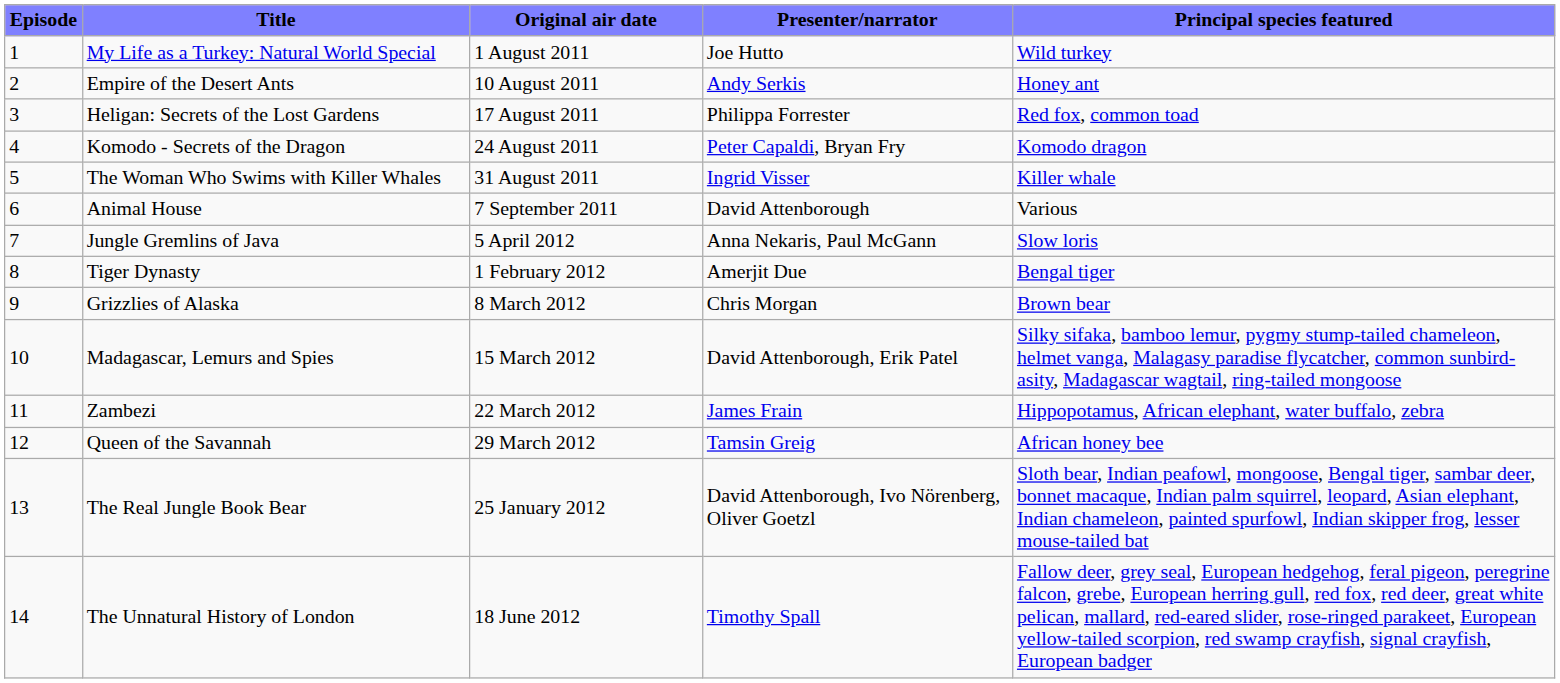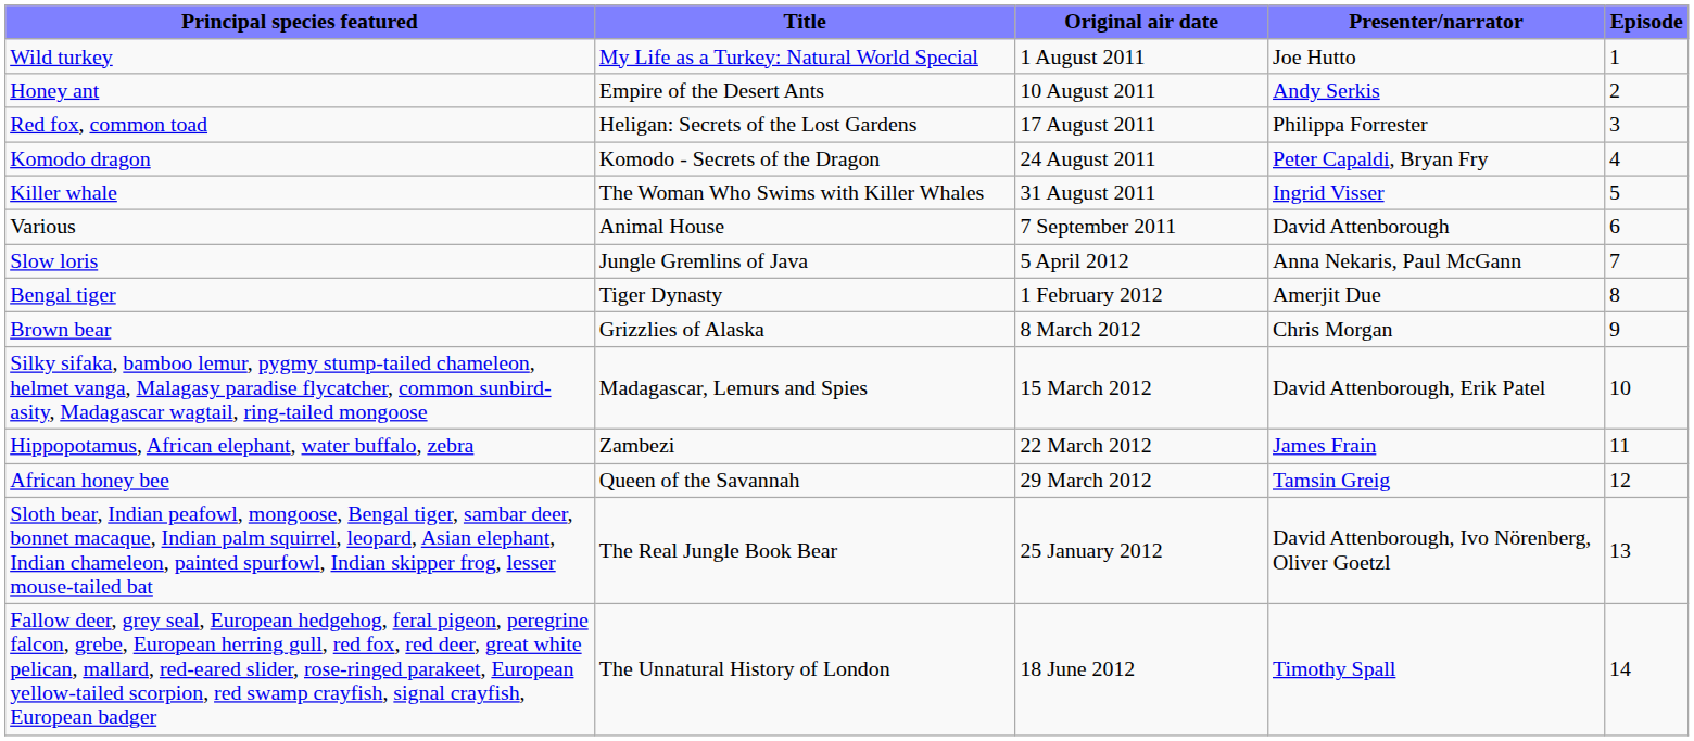 <table class="wikitable plainrowheaders" width=99%>
 <tr style="background:#fdd;">
-<th style="background-color: #7F80FF" width="5%">Episode</th>
+<th style="background-color: #7F80FF" width="35%">Principal species featured</th>
 <th style="background-color: #7F80FF" width="25%">Title</th>
 <th style="background-color: #7F80FF" width="15%">Original air date</th>
 <th style="background-color: #7F80FF" width="20%">Presenter/narrator</th>
-<th style="background-color: #7F80FF" width="35%">Principal species featured</th>
+<th style="background-color: #7F80FF" width="5%">Episode</th>
 </tr>
 <tr>
-<td>1</td>
+<td><a href='#'>Wild turkey</a></td>
 <td><a href='#'>My Life as a Turkey: Natural World Special</a></td>
 <td>1 August 2011</td>
 <td>Joe Hutto</td>
-<td><a href='#'>Wild turkey</a></td>
+<td>1</td>
 </tr>
 <tr>
-<td>2</td>
+<td><a href='#'>Honey ant</a></td>
 <td>Empire of the Desert Ants</td>
 <td>10 August 2011</td>
 <td><a href='#'>Andy Serkis</a></td>
-<td><a href='#'>Honey ant</a></td>
+<td>2</td>
 </tr>
 <tr>
-<td>3</td>
+<td><a href='#'>Red fox</a>, <a href='#'>common toad</a></td>
 <td>Heligan: Secrets of the Lost Gardens</td>
 <td>17 August 2011</td>
 <td>Philippa Forrester</td>
-<td><a href='#'>Red fox</a>, <a href='#'>common toad</a></td>
+<td>3</td>
 </tr>
 <tr>
-<td>4</td>
+<td><a href='#'>Komodo dragon</a></td>
 <td>Komodo - Secrets of the Dragon</td>
 <td>24 August 2011</td>
 <td><a href='#'>Peter Capaldi</a>, Bryan Fry</td>
-<td><a href='#'>Komodo dragon</a></td>
+<td>4</td>
 </tr>
 <tr>
-<td>5</td>
+<td><a href='#'>Killer whale</a></td>
 <td>The Woman Who Swims with Killer Whales</td>
 <td>31 August 2011</td>
 <td><a href='#'>Ingrid Visser</a></td>
-<td><a href='#'>Killer whale</a></td>
+<td>5</td>
 </tr>
 <tr>
-<td>6</td>
+<td>Various</td>
 <td>Animal House</td>
 <td>7 September 2011</td>
 <td>David Attenborough</td>
-<td>Various</td>
+<td>6</td>
 </tr>
 <tr>
-<td>7</td>
+<td><a href='#'>Slow loris</a></td>
 <td>Jungle Gremlins of Java</td>
 <td>5 April 2012</td>
 <td>Anna Nekaris, Paul McGann</td>
-<td><a href='#'>Slow loris</a></td>
+<td>7</td>
 </tr>
 <tr>
-<td>8</td>
+<td><a href='#'>Bengal tiger</a></td>
 <td>Tiger Dynasty</td>
 <td>1 February 2012</td>
 <td>Amerjit Due</td>
-<td><a href='#'>Bengal tiger</a></td>
+<td>8</td>
 </tr>
 <tr>
-<td>9</td>
+<td><a href='#'>Brown bear</a></td>
 <td>Grizzlies of Alaska</td>
 <td>8 March 2012</td>
 <td>Chris Morgan</td>
-<td><a href='#'>Brown bear</a></td>
+<td>9</td>
 </tr>
 <tr>
-<td>10</td>
+<td><a href='#'>Silky sifaka</a>, <a href='#'>bamboo lemur</a>, <a href='#'>pygmy stump-tailed chameleon</a>, <a href='#'>helmet vanga</a>, <a href='#'>Malagasy paradise flycatcher</a>, <a href='#'>common sunbird-asity</a>, <a href='#'>Madagascar wagtail</a>, <a href='#'>ring-tailed mongoose</a></td>
 <td>Madagascar, Lemurs and Spies</td>
 <td>15 March 2012</td>
 <td>David Attenborough, Erik Patel</td>
-<td><a href='#'>Silky sifaka</a>, <a href='#'>bamboo lemur</a>, <a href='#'>pygmy stump-tailed chameleon</a>, <a href='#'>helmet vanga</a>, <a href='#'>Malagasy paradise flycatcher</a>, <a href='#'>common sunbird-asity</a>, <a href='#'>Madagascar wagtail</a>, <a href='#'>ring-tailed mongoose</a></td>
+<td>10</td>
 </tr>
 <tr>
-<td>11</td>
+<td><a href='#'>Hippopotamus</a>, <a href='#'>African elephant</a>, <a href='#'>water buffalo</a>, <a href='#'>zebra</a></td>
 <td>Zambezi</td>
 <td>22 March 2012</td>
 <td><a href='#'>James Frain</a></td>
-<td><a href='#'>Hippopotamus</a>, <a href='#'>African elephant</a>, <a href='#'>water buffalo</a>, <a href='#'>zebra</a></td>
+<td>11</td>
 </tr>
 <tr>
-<td>12</td>
+<td><a href='#'>African honey bee</a></td>
 <td>Queen of the Savannah</td>
 <td>29 March 2012</td>
 <td><a href='#'>Tamsin Greig</a></td>
-<td><a href='#'>African honey bee</a></td>
+<td>12</td>
 </tr>
 <tr>
-<td>13</td>
+<td><a href='#'>Sloth bear</a>, <a href='#'>Indian peafowl</a>, <a href='#'>mongoose</a>, <a href='#'>Bengal tiger</a>, <a href='#'>sambar deer</a>, <a href='#'>bonnet macaque</a>, <a href='#'>Indian palm squirrel</a>, <a href='#'>leopard</a>, <a href='#'>Asian elephant</a>, <a href='#'>Indian chameleon</a>, <a href='#'>painted spurfowl</a>, <a href='#'>Indian skipper frog</a>, <a href='#'>lesser mouse-tailed bat</a></td>
 <td>The Real Jungle Book Bear</td>
 <td>25 January 2012</td>
 <td>David Attenborough, Ivo Nörenberg, Oliver Goetzl</td>
-<td><a href='#'>Sloth bear</a>, <a href='#'>Indian peafowl</a>, <a href='#'>mongoose</a>, <a href='#'>Bengal tiger</a>, <a href='#'>sambar deer</a>, <a href='#'>bonnet macaque</a>, <a href='#'>Indian palm squirrel</a>, <a href='#'>leopard</a>, <a href='#'>Asian elephant</a>, <a href='#'>Indian chameleon</a>, <a href='#'>painted spurfowl</a>, <a href='#'>Indian skipper frog</a>, <a href='#'>lesser mouse-tailed bat</a></td>
+<td>13</td>
 </tr>
 <tr>
-<td>14</td>
+<td><a href='#'>Fallow deer</a>, <a href='#'>grey seal</a>, <a href='#'>European hedgehog</a>, <a href='#'>feral pigeon</a>, <a href='#'>peregrine falcon</a>, <a href='#'>grebe</a>, <a href='#'>European herring gull</a>, <a href='#'>red fox</a>, <a href='#'>red deer</a>, <a href='#'>great white pelican</a>, <a href='#'>mallard</a>, <a href='#'>red-eared slider</a>, <a href='#'>rose-ringed parakeet</a>, <a href='#'>European yellow-tailed scorpion</a>, <a href='#'>red swamp crayfish</a>, <a href='#'>signal crayfish</a>, <a href='#'>European badger</a></td>
 <td>The Unnatural History of London</td>
 <td>18 June 2012</td>
 <td><a href='#'>Timothy Spall</a></td>
-<td><a href='#'>Fallow deer</a>, <a href='#'>grey seal</a>, <a href='#'>European hedgehog</a>, <a href='#'>feral pigeon</a>, <a href='#'>peregrine falcon</a>, <a href='#'>grebe</a>, <a href='#'>European herring gull</a>, <a href='#'>red fox</a>, <a href='#'>red deer</a>, <a href='#'>great white pelican</a>, <a href='#'>mallard</a>, <a href='#'>red-eared slider</a>, <a href='#'>rose-ringed parakeet</a>, <a href='#'>European yellow-tailed scorpion</a>, <a href='#'>red swamp crayfish</a>, <a href='#'>signal crayfish</a>, <a href='#'>European badger</a></td>
+<td>14</td>
 </tr>
 </table>
